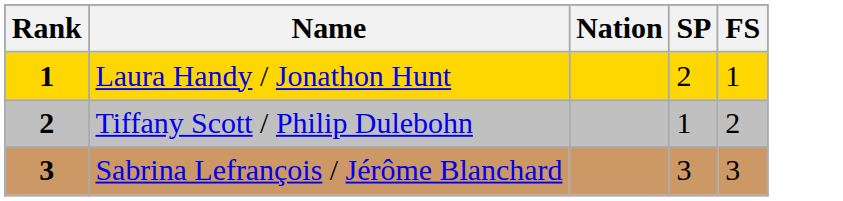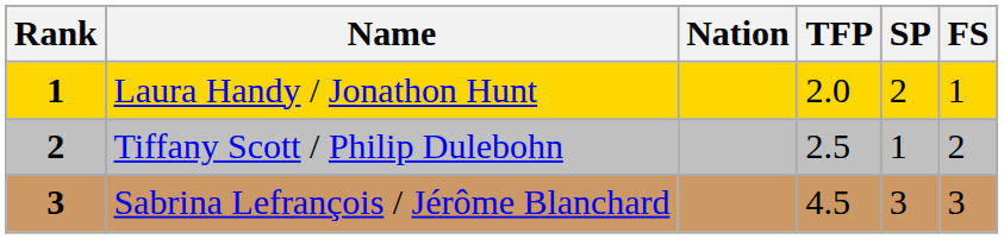 <table class="wikitable">
 <tr>
 <th>Rank</th>
 <th>Name</th>
 <th>Nation</th>
+<th>TFP</th>
 <th>SP</th>
 <th>FS</th>
 </tr>
 <tr bgcolor="gold">
 <td align="center"><strong>1</strong></td>
 <td><a href='#'>Laura Handy</a> / <a href='#'>Jonathon Hunt</a></td>
 <td></td>
+<td>2.0</td>
 <td>2</td>
 <td>1</td>
 </tr>
 <tr bgcolor="silver">
 <td align="center"><strong>2</strong></td>
 <td><a href='#'>Tiffany Scott</a> / <a href='#'>Philip Dulebohn</a></td>
 <td></td>
+<td>2.5</td>
 <td>1</td>
 <td>2</td>
 </tr>
 <tr bgcolor="cc9966">
 <td align="center"><strong>3</strong></td>
 <td><a href='#'>Sabrina Lefrançois</a> / <a href='#'>Jérôme Blanchard</a></td>
 <td></td>
+<td>4.5</td>
 <td>3</td>
 <td>3</td>
 </tr>
 </table>
